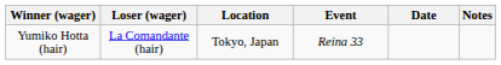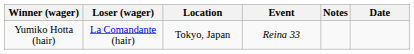 <table class="wikitable sortable" width=100%  style="text-align: center">
 <tr>
 <th width=20% scope="col">Winner (wager)</th>
 <th width=20% scope="col">Loser (wager)</th>
 <th width=20% scope="col">Location</th>
 <th width=20% scope="col">Event</th>
+<th class="unsortable" width=5% scope="col">Notes</th>
 <th width=15% scope="col">Date</th>
-<th class="unsortable" width=5% scope="col">Notes</th>
 </tr>
 <tr>
 <td>Yumiko Hotta (hair)</td>
 <td><a href='#'>La Comandante</a> (hair)</td>
 <td>Tokyo, Japan</td>
 <td><em>Reina 33</em></td>
 <td></td>
 <td></td>
 </tr>
 </table>
